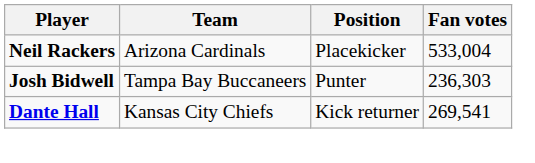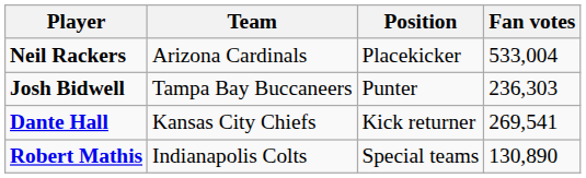 <table class="wikitable">
 <tr>
 <th><strong>Player</strong></th>
 <th><strong>Team</strong></th>
 <th><strong>Position</strong></th>
 <th><strong>Fan votes</strong></th>
 </tr>
 <tr>
 <td><strong>Neil Rackers</strong></td>
 <td>Arizona Cardinals</td>
 <td>Placekicker</td>
 <td>533,004</td>
 </tr>
 <tr>
 <td><strong>Josh Bidwell</strong></td>
 <td>Tampa Bay Buccaneers</td>
 <td>Punter</td>
 <td>236,303</td>
 </tr>
 <tr>
 <td><strong><a href='#'>Dante Hall</a></strong></td>
 <td>Kansas City Chiefs</td>
 <td>Kick returner</td>
 <td>269,541</td>
 </tr>
+<tr>
+<td><strong><a href='#'>Robert Mathis</a></strong></td>
+<td>Indianapolis Colts</td>
+<td>Special teams</td>
+<td>130,890</td>
+</tr>
 </table>
